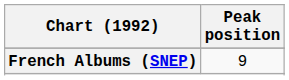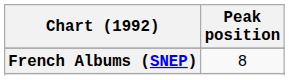 <table class="wikitable sortable plainrowheaders" style="text-align:center">
 <tr>
 <th scope="col">Chart (1992)</th>
 <th scope="col">Peak<br>position</th>
 </tr>
 <tr>
 </tr>
 <tr>
 </tr>
 <tr>
 <th scope="row">French Albums (<a href='#'>SNEP</a>)</th>
-<td>9</td>
+<td>8</td>
 </tr>
 <tr>
 </tr>
 <tr>
 </tr>
 <tr>
 </tr>
 <tr>
 </tr>
 <tr>
 </tr>
 </table>
